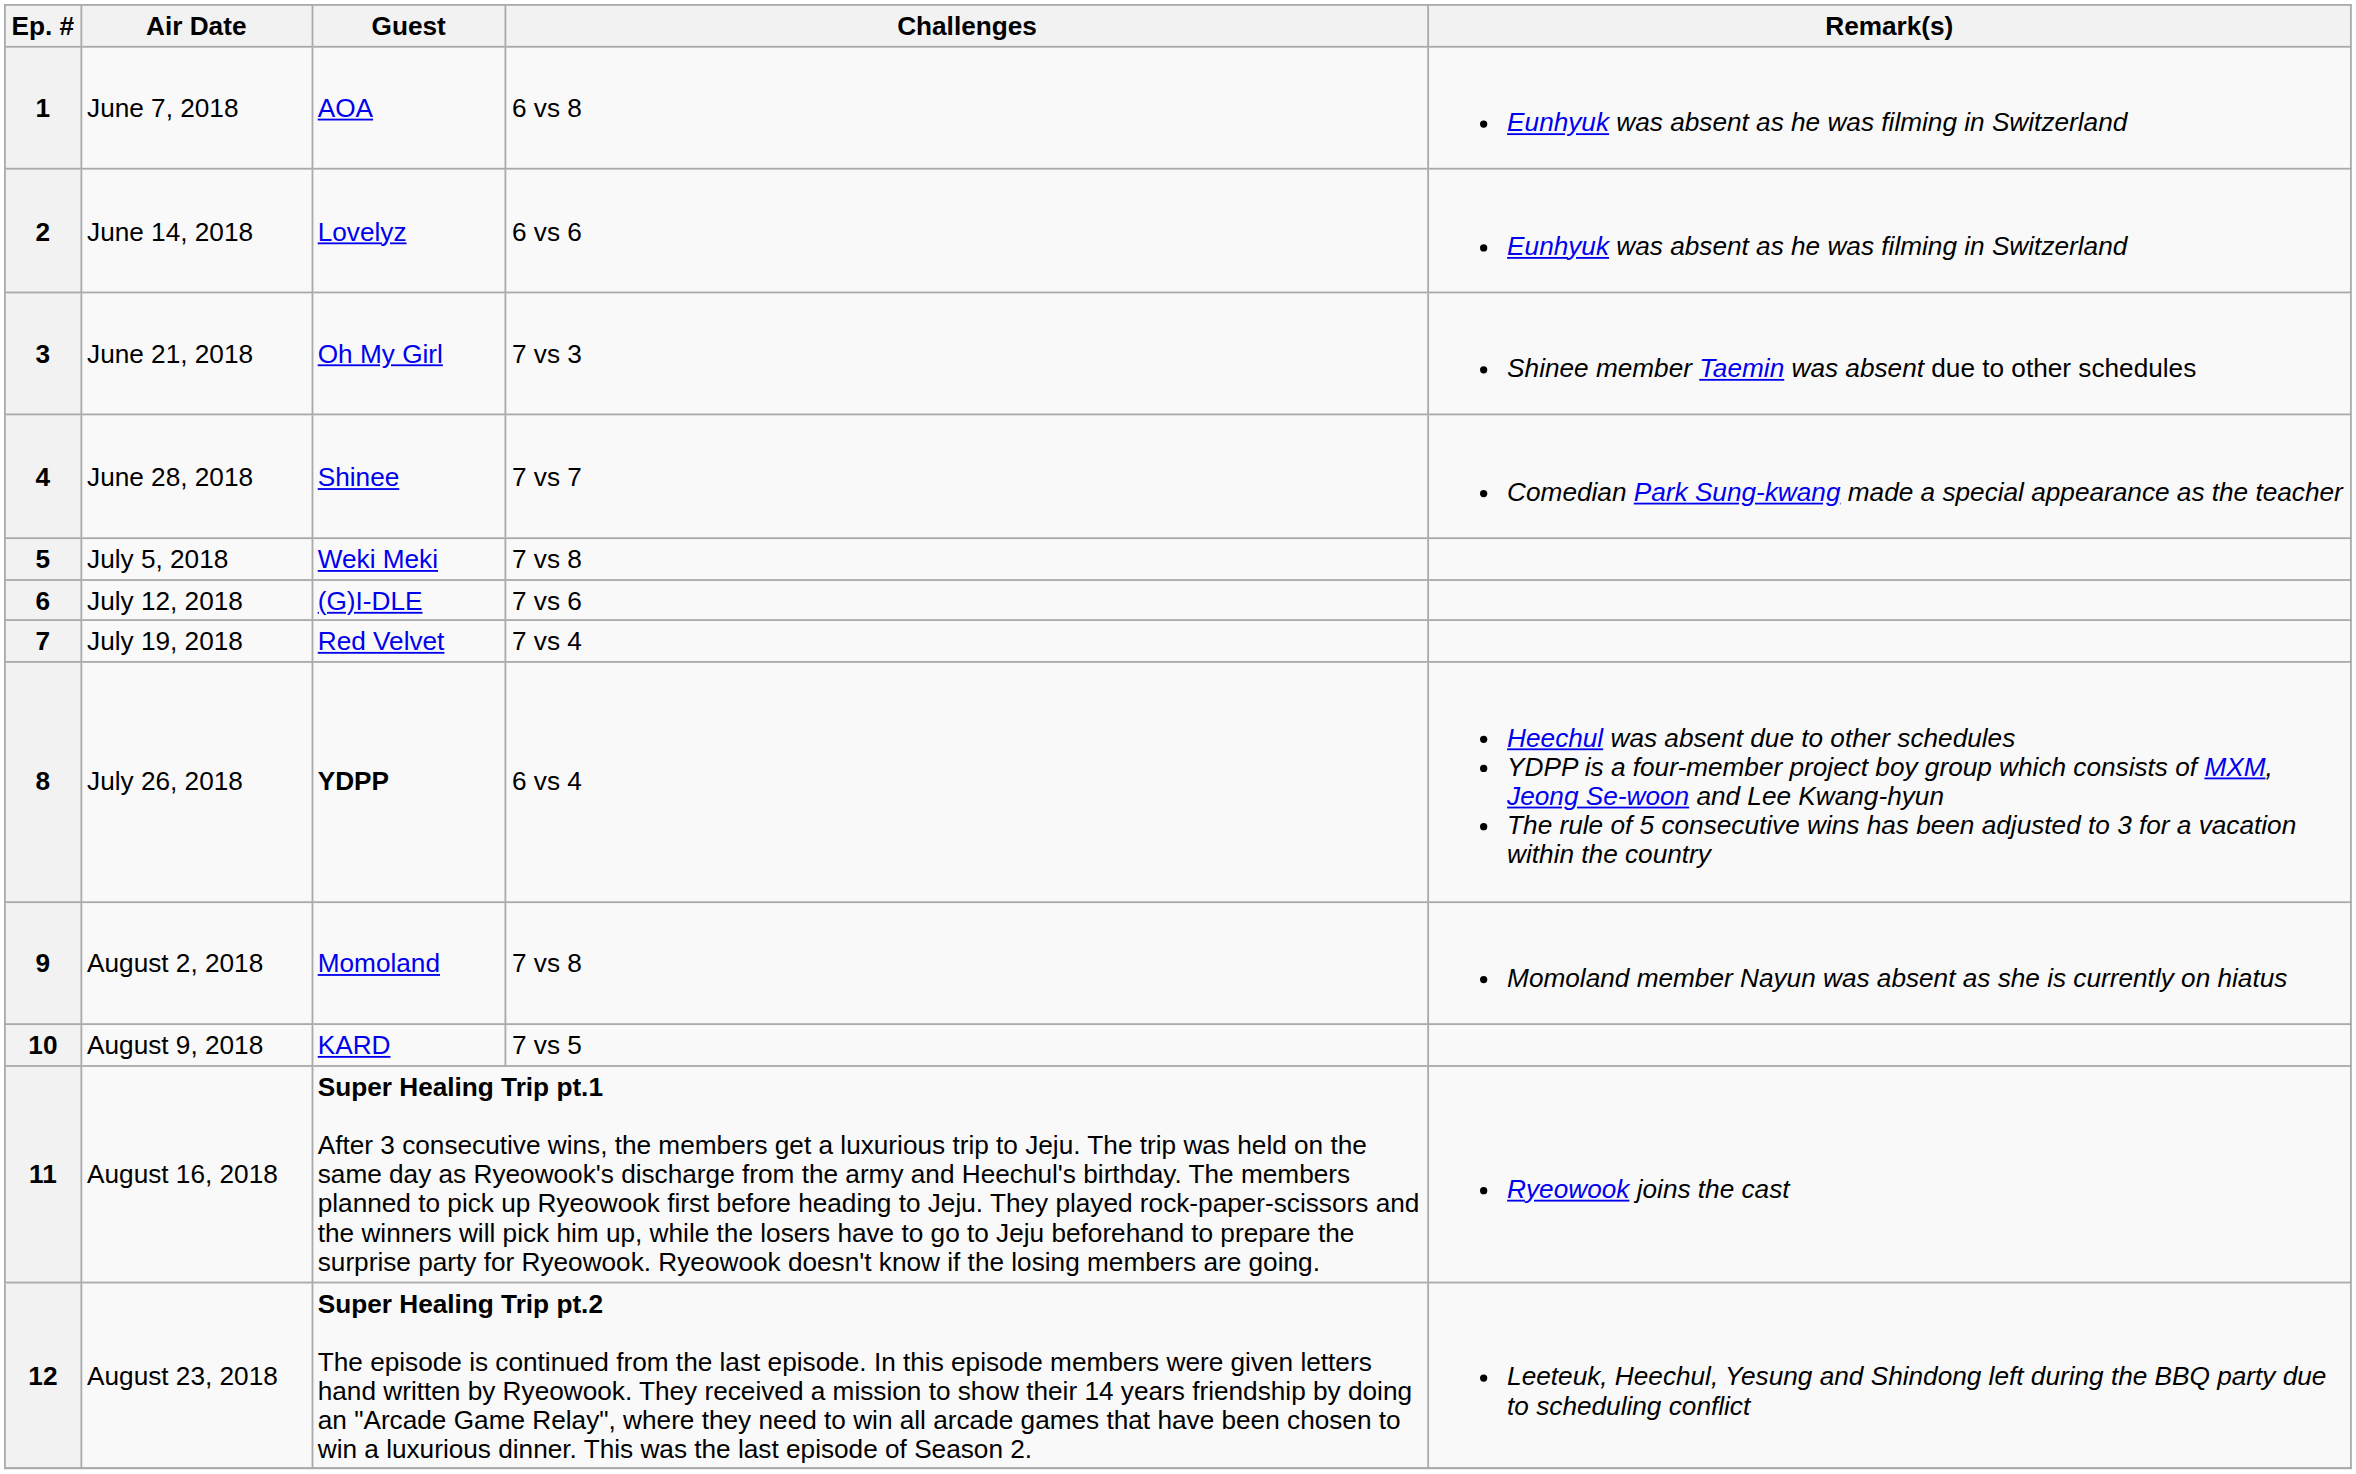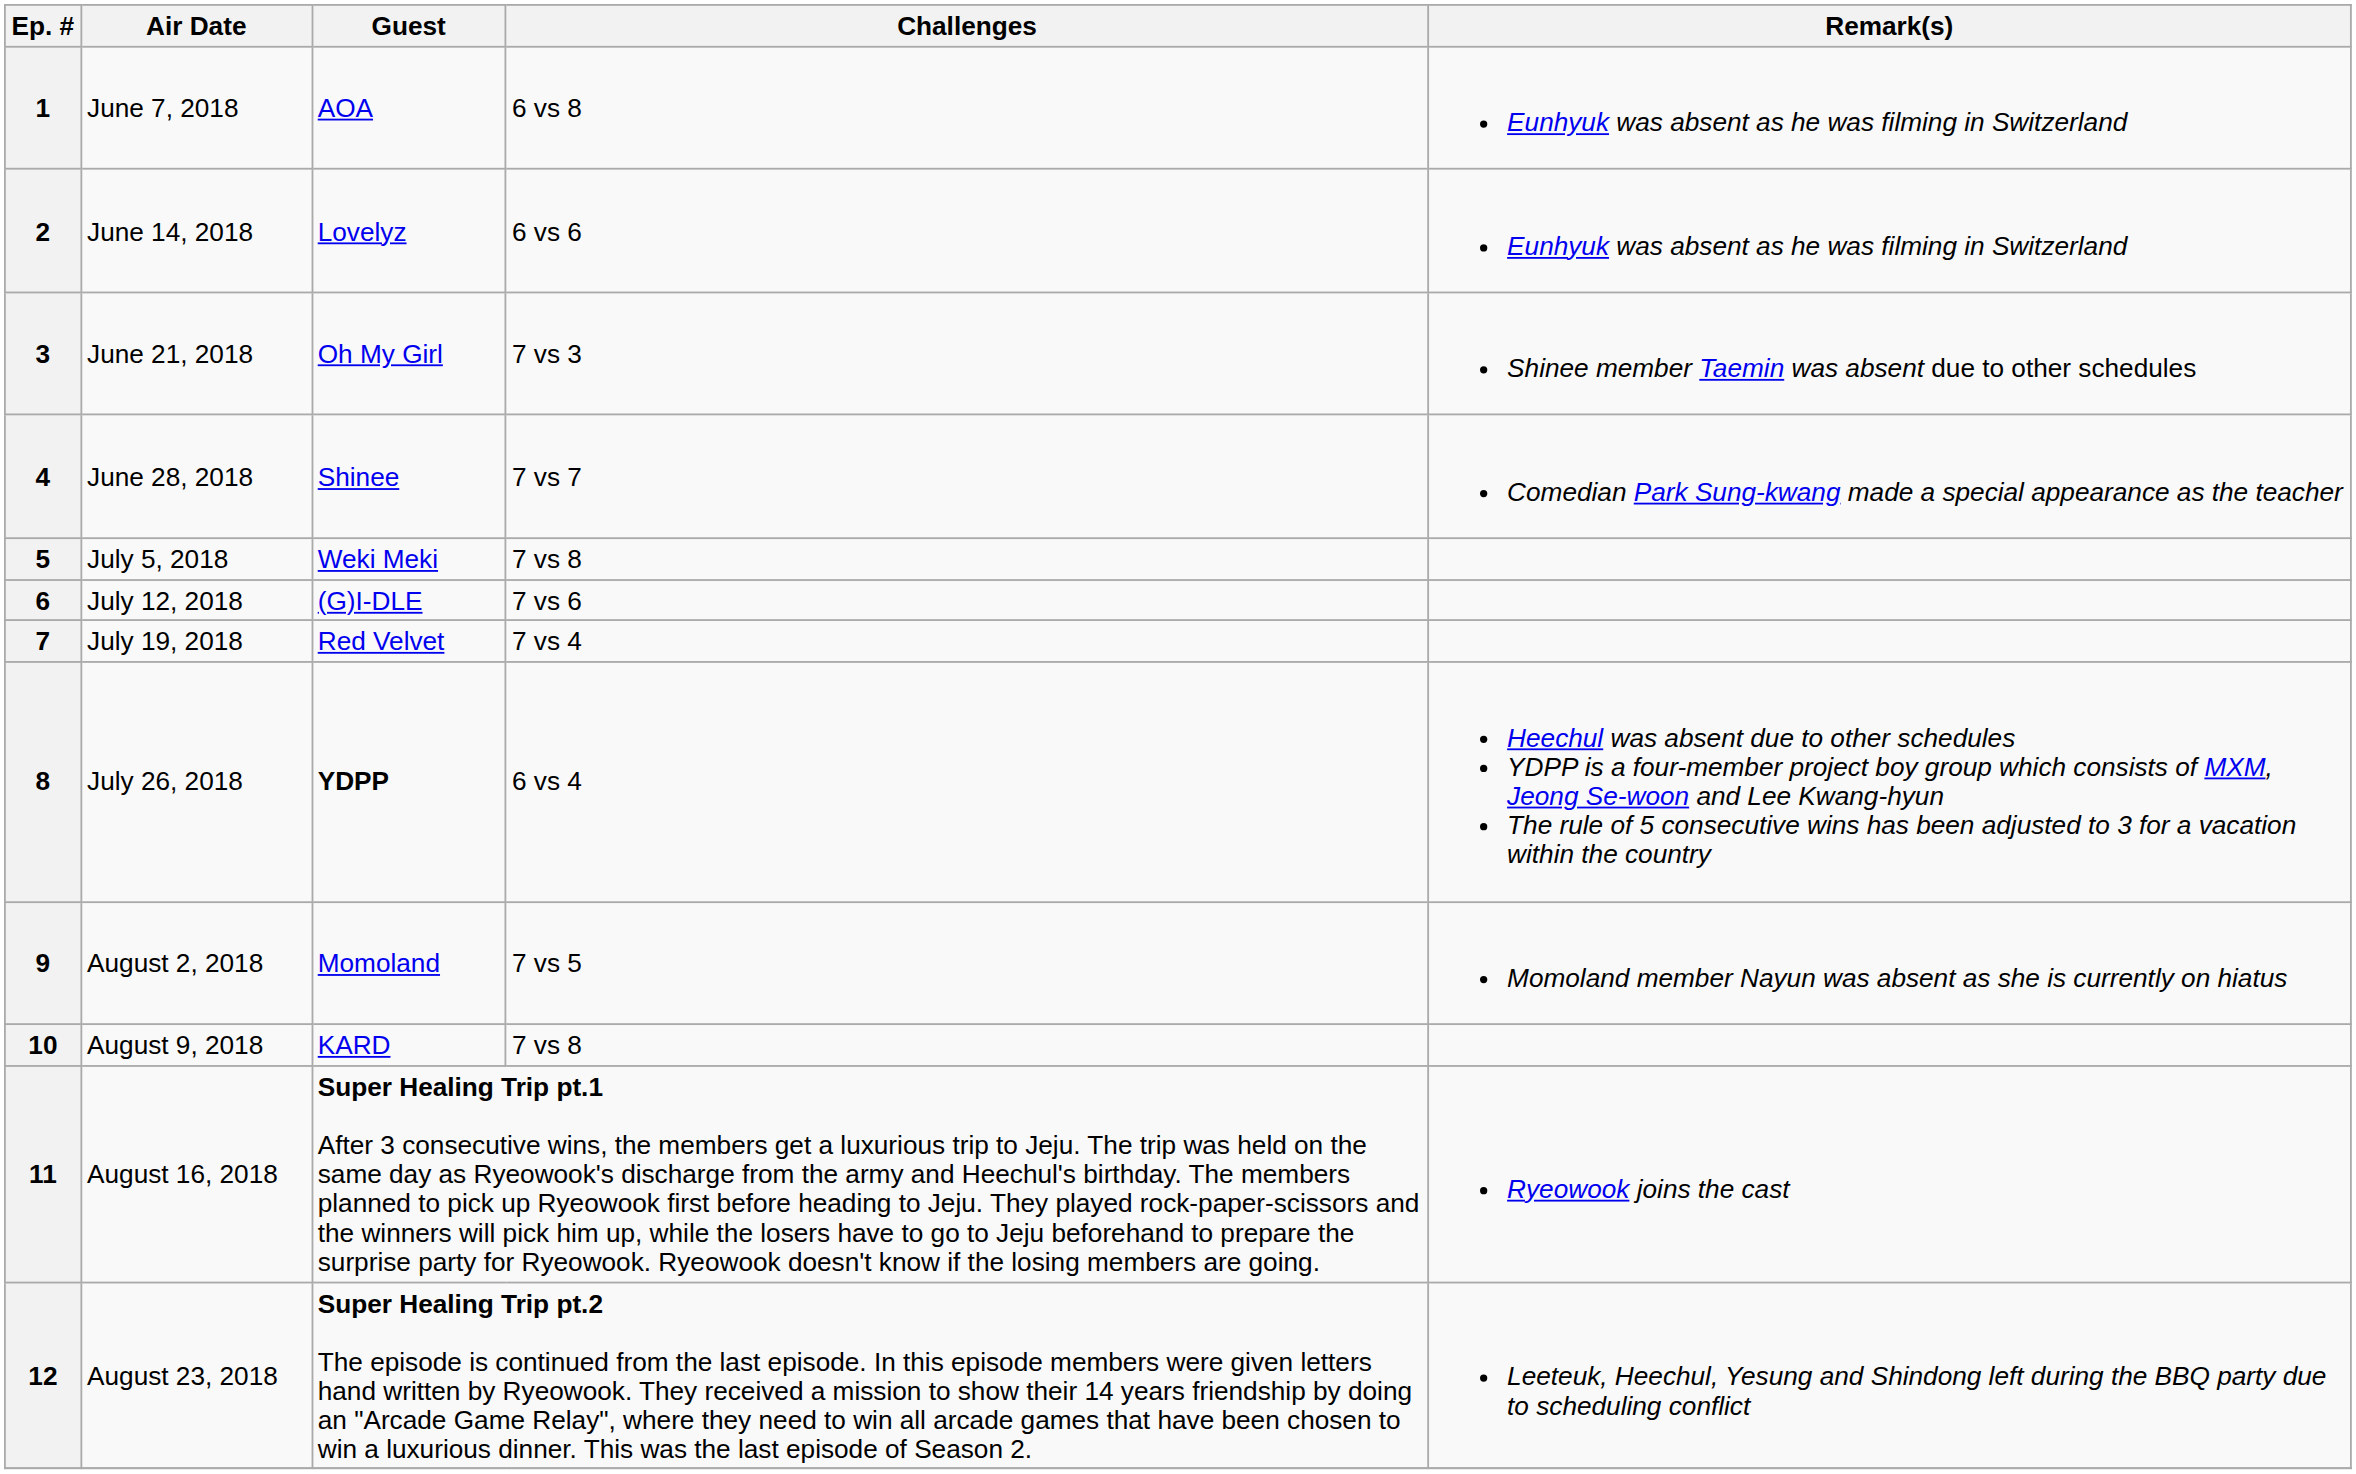 <table class="wikitable" style = "font-size: 90%">
 <tr>
 <th width=35>Ep. #</th>
 <th width=120>Air Date</th>
 <th width=100>Guest</th>
 <th width=500>Challenges</th>
 <th width=500>Remark(s)</th>
 </tr>
 <tr>
 <th>1</th>
 <td>June 7, 2018</td>
 <td><a href='#'>AOA</a></td>
 <td>6 vs 8<br></td>
 <td><br><ul><li><em><a href='#'>Eunhyuk</a> was absent as he was filming in Switzerland</em></li></ul></td>
 </tr>
 <tr>
 <th>2</th>
 <td>June 14, 2018</td>
 <td><a href='#'>Lovelyz</a></td>
 <td>6 vs 6<br></td>
 <td><br><ul><li><em><a href='#'>Eunhyuk</a> was absent as he was filming in Switzerland</em></li></ul></td>
 </tr>
 <tr>
 <th>3</th>
 <td>June 21, 2018</td>
 <td><a href='#'>Oh My Girl</a></td>
 <td>7 vs 3<br></td>
 <td><br><ul><li><em>Shinee member <a href='#'>Taemin</a> was absent</em> due to other schedules</li></ul></td>
 </tr>
 <tr>
 <th>4</th>
 <td>June 28, 2018</td>
 <td><a href='#'>Shinee</a></td>
 <td>7 vs 7<br></td>
 <td><br><ul><li><em>Comedian <a href='#'>Park Sung-kwang</a> made a special appearance as the teacher</em></li></ul></td>
 </tr>
 <tr>
 <th>5</th>
 <td>July 5, 2018</td>
 <td><a href='#'>Weki Meki</a></td>
 <td>7 vs 8<br></td>
 <td></td>
 </tr>
 <tr>
 <th>6</th>
 <td>July 12, 2018</td>
 <td><a href='#'>(G)I-DLE</a></td>
 <td>7 vs 6<br></td>
 <td></td>
 </tr>
 <tr>
 <th>7</th>
 <td>July 19, 2018</td>
 <td><a href='#'>Red Velvet</a></td>
 <td>7 vs 4<br></td>
 <td></td>
 </tr>
 <tr>
 <th>8</th>
 <td>July 26, 2018</td>
 <td><strong>YDPP</strong></td>
 <td>6 vs 4<br></td>
 <td><br><ul><li><em><a href='#'>Heechul</a> was absent due to other schedules</em></li><li><em>YDPP is a four-member project boy group which consists of <a href='#'>MXM</a>, <a href='#'>Jeong Se-woon</a> and Lee Kwang-hyun</em></li><li><em>The rule of 5 consecutive wins has been adjusted to 3 for a vacation within the country</em></li></ul></td>
 </tr>
 <tr>
 <th>9</th>
 <td>August 2, 2018</td>
 <td><a href='#'>Momoland</a></td>
-<td>7 vs 8<br></td>
+<td>7 vs 5<br></td>
 <td><br><ul><li><em>Momoland member Nayun was absent as she is currently on hiatus</em></li></ul></td>
 </tr>
 <tr>
 <th>10</th>
 <td>August 9, 2018</td>
 <td><a href='#'>KARD</a></td>
-<td>7 vs 5<br></td>
+<td>7 vs 8<br></td>
 <td></td>
 </tr>
 <tr>
 <th>11</th>
 <td>August 16, 2018</td>
 <td colspan="2"><div><strong>Super Healing Trip pt.1</strong></div><br>After 3 consecutive wins, the members get a luxurious trip to Jeju. The trip was held on the same day as Ryeowook's discharge from the army and Heechul's birthday. The members planned to pick up Ryeowook first before heading to Jeju. They played rock-paper-scissors and the winners will pick him up, while the losers have to go to Jeju beforehand to prepare the surprise party for Ryeowook. Ryeowook doesn't know if the losing members are going.</td>
 <td><br><ul><li><em><a href='#'>Ryeowook</a> joins the cast</em></li></ul></td>
 </tr>
 <tr>
 <th>12</th>
 <td>August 23, 2018</td>
 <td colspan="2"><div><strong>Super Healing Trip pt.2</strong></div><br>The episode is continued from the last episode. In this episode members were given letters hand written by Ryeowook. They received a mission to show their 14 years friendship by doing an "Arcade Game Relay", where they need to win all arcade games that have been chosen to win a luxurious dinner. This was the last episode of Season 2.</td>
 <td><br><ul><li><em>Leeteuk, Heechul, Yesung and Shindong left during the BBQ party due to scheduling conflict</em></li></ul></td>
 </tr>
 <tr>
 </tr>
 </table>
